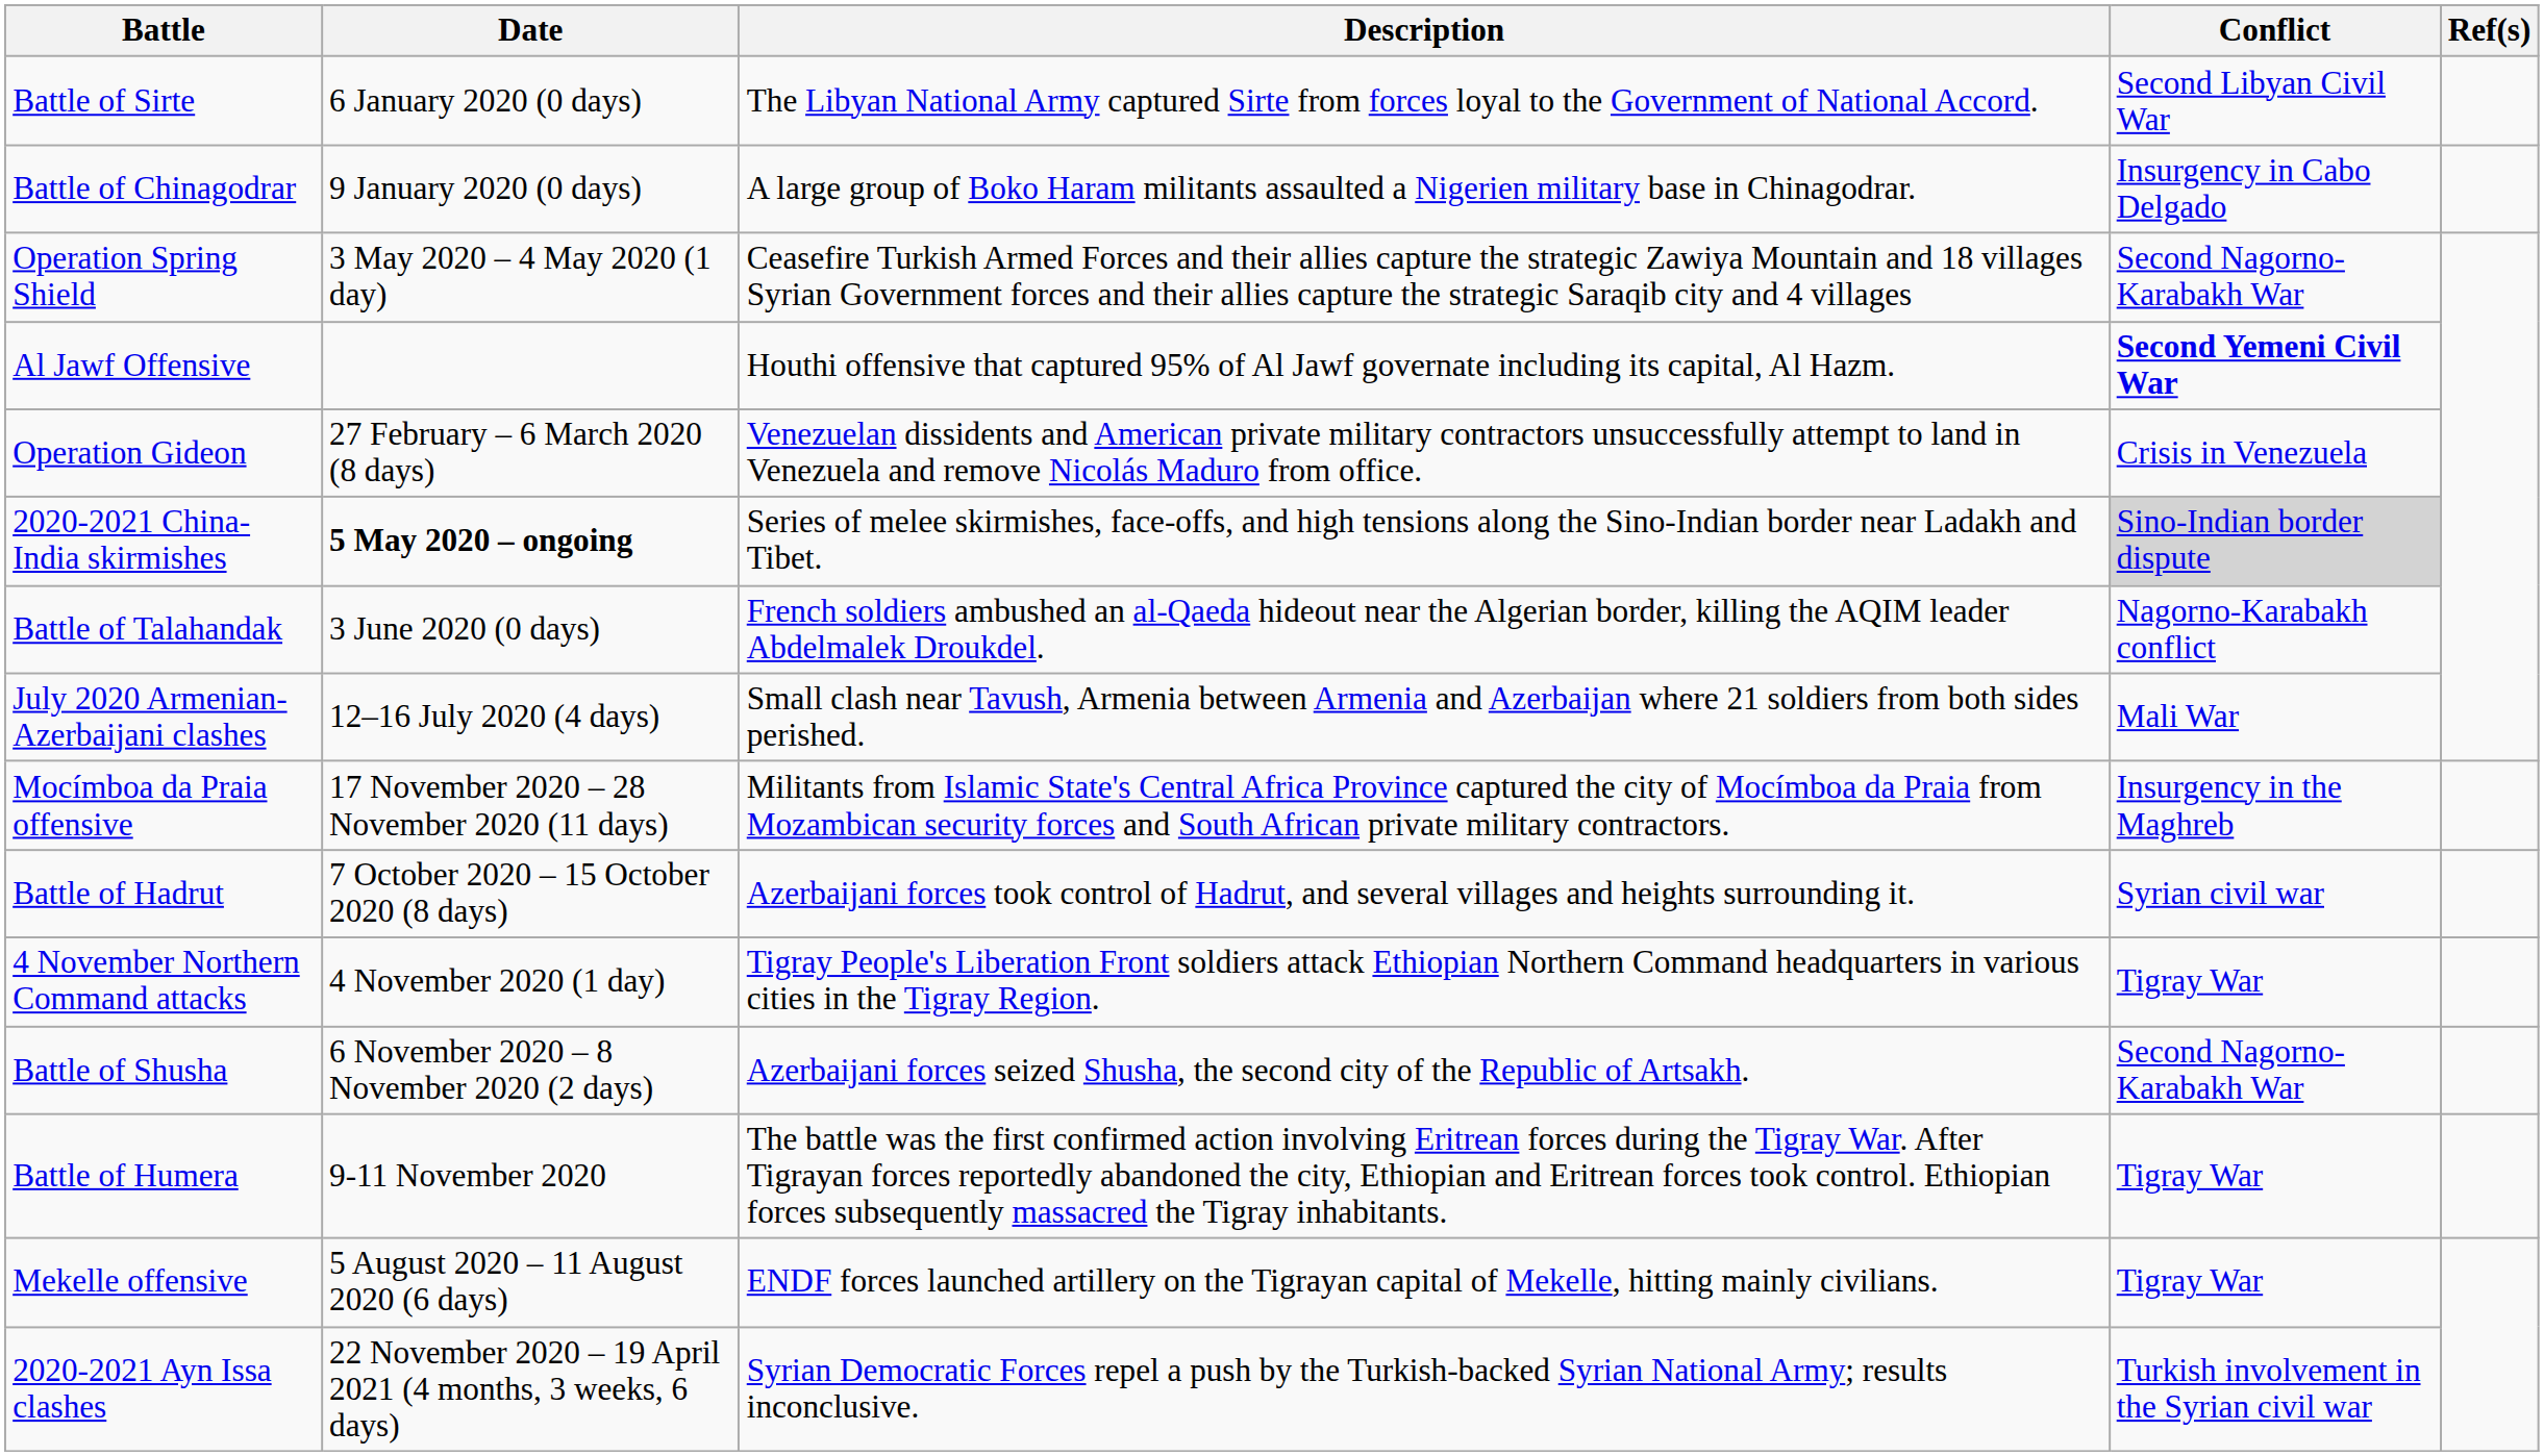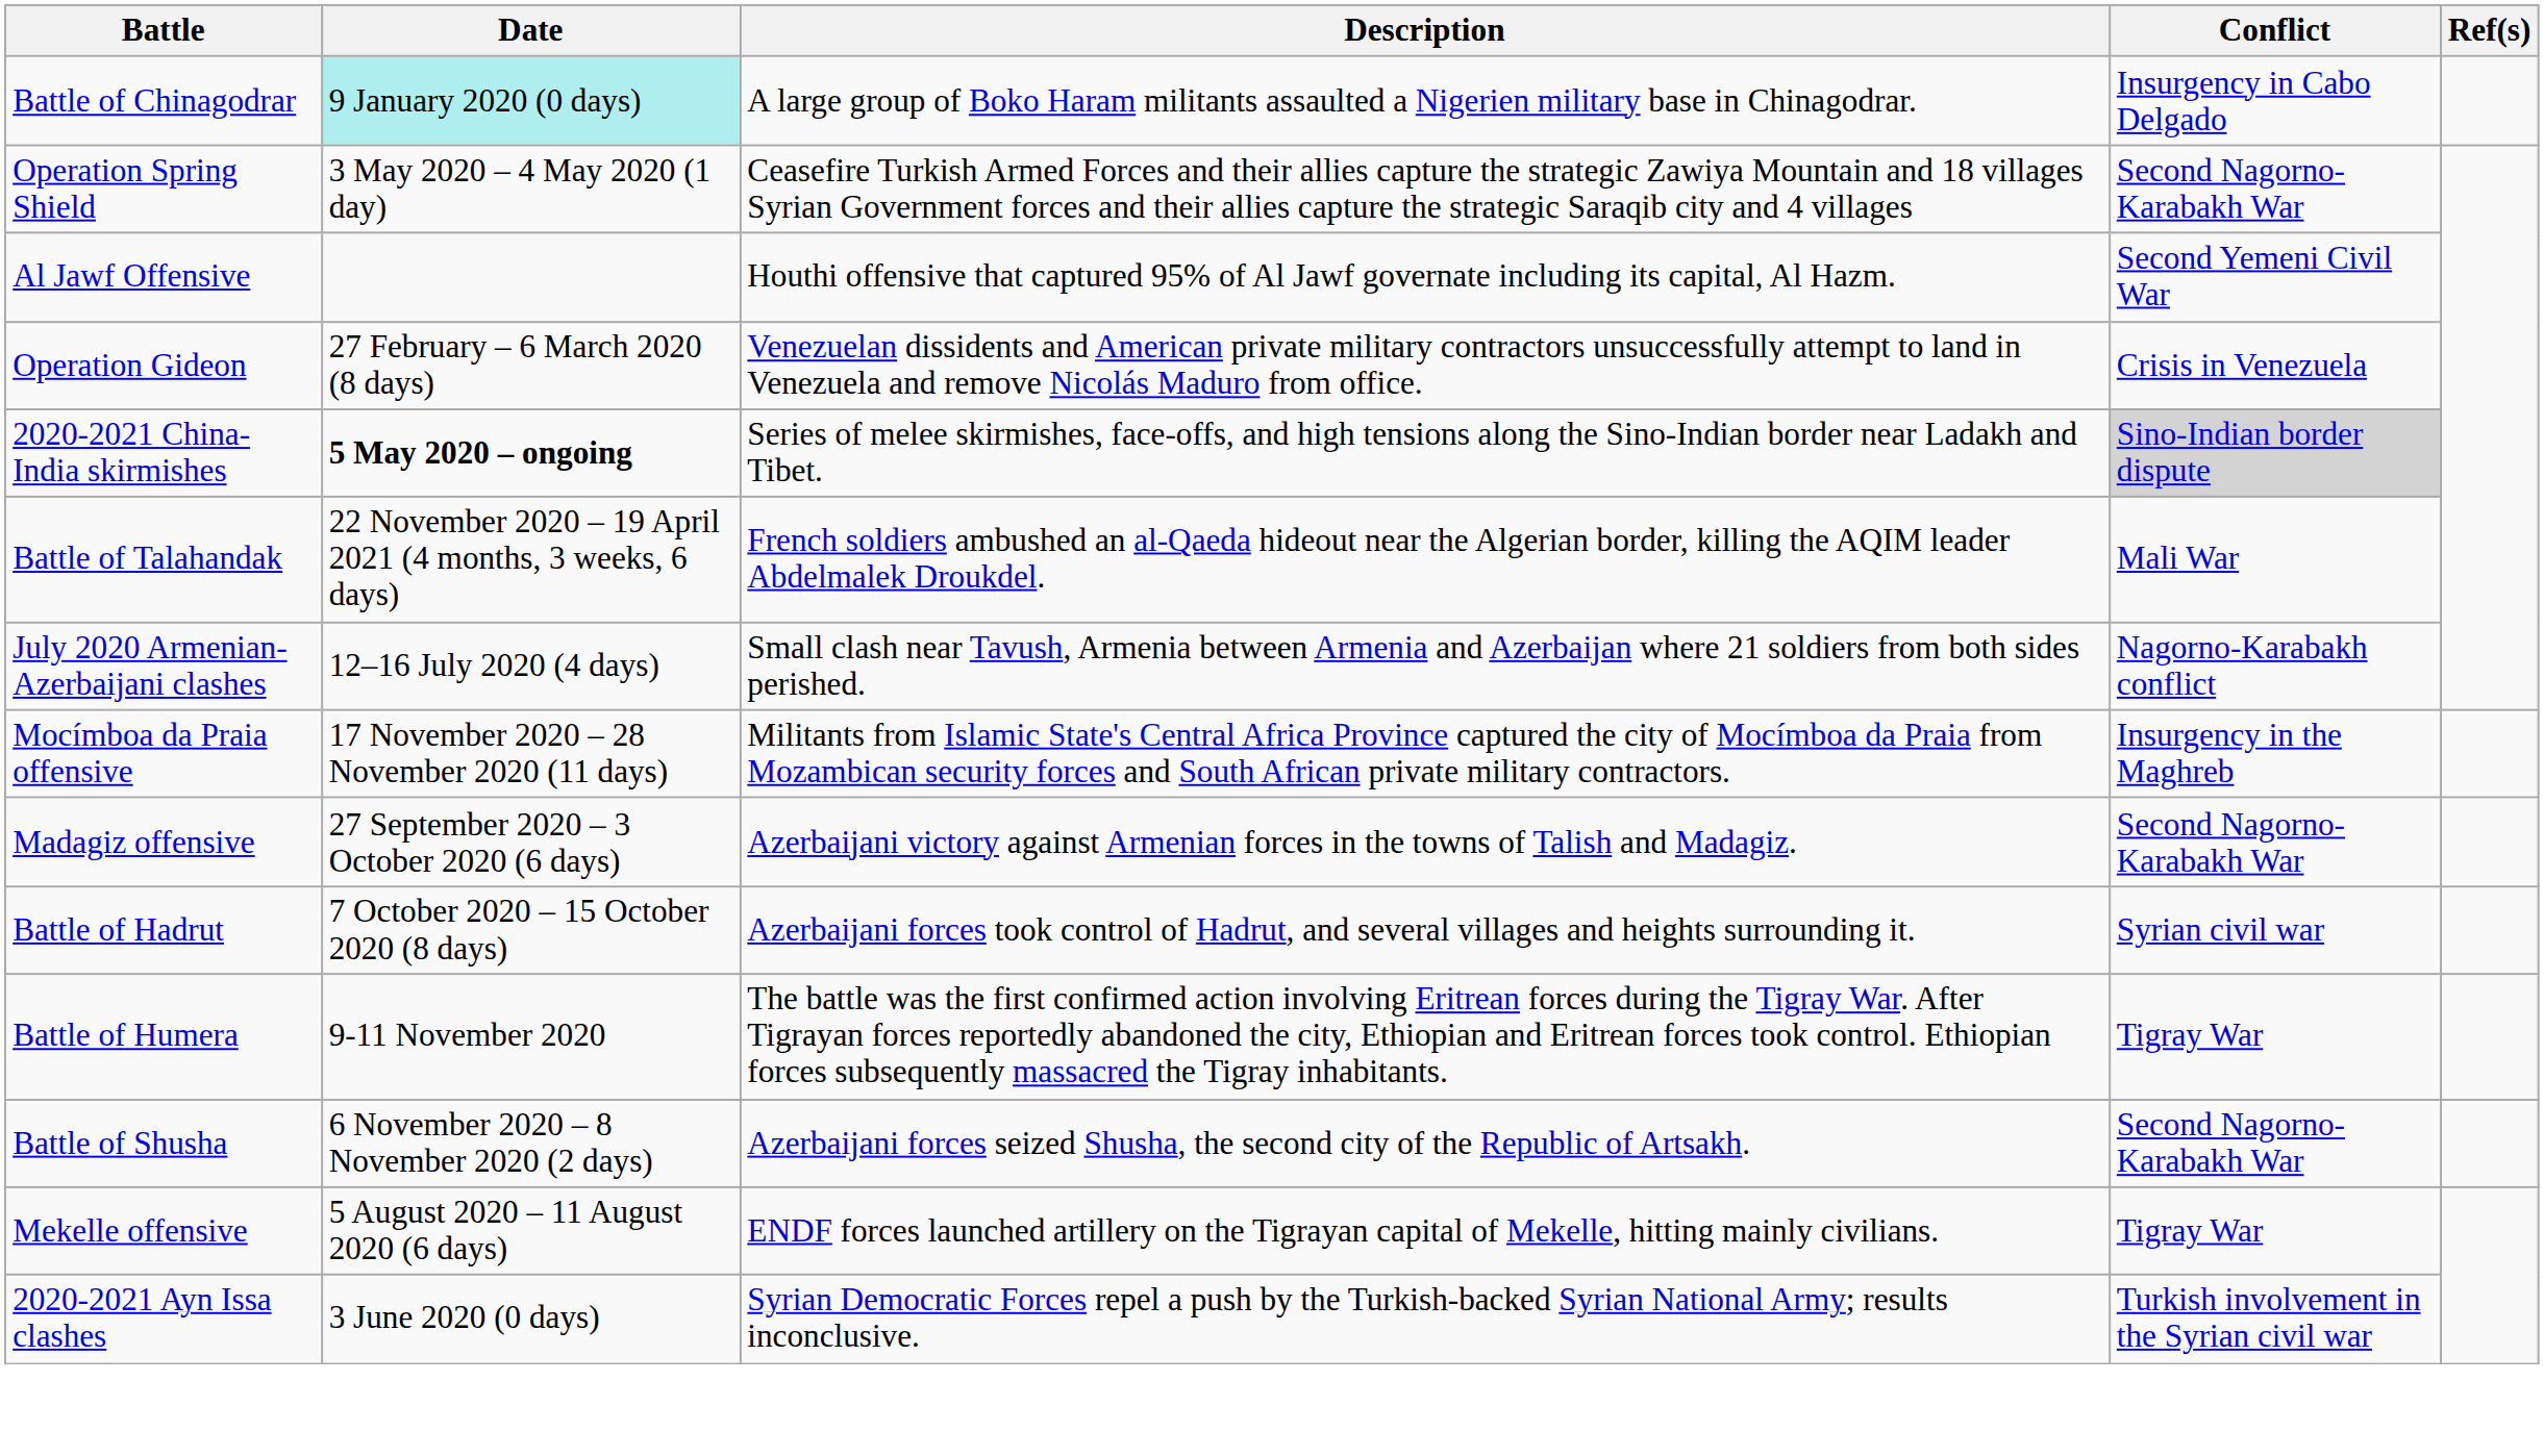 <table class="wikitable">
 <tr>
 <th>Battle</th>
 <th>Date</th>
 <th>Description</th>
 <th>Conflict</th>
 <th>Ref(s)</th>
 </tr>
 <tr>
-<td><a href='#'>Battle of Sirte</a></td>
-<td>6 January 2020 (0 days)</td>
-<td>The <a href='#'>Libyan National Army</a> captured <a href='#'>Sirte</a> from <a href='#'>forces</a> loyal to the <a href='#'>Government of National Accord</a>.</td>
-<td><a href='#'>Second Libyan Civil War</a></td>
-<td></td>
-</tr>
-<tr>
 <td><a href='#'>Battle of Chinagodrar</a></td>
-<td>9 January 2020 (0 days)</td>
+<td style="background: paleturquoise;">9 January 2020 (0 days)</td>
 <td>A large group of <a href='#'>Boko Haram</a> militants assaulted a <a href='#'>Nigerien military</a> base in Chinagodrar.</td>
 <td><a href='#'>Insurgency in Cabo Delgado</a></td>
 <td></td>
 </tr>
 <tr>
 <td><a href='#'>Operation Spring Shield</a></td>
 <td>3 May 2020 – 4 May 2020 (1 day)</td>
 <td>Ceasefire Turkish Armed Forces and their allies capture the strategic Zawiya Mountain and 18 villages Syrian Government forces and their allies capture the strategic Saraqib city and 4 villages</td>
 <td><a href='#'>Second Nagorno-Karabakh War</a></td>
 </tr>
 <tr>
 <td><a href='#'>Al Jawf Offensive</a></td>
 <td 29–5 February 2021></td>
 <td>Houthi offensive that captured 95% of Al Jawf governate including its capital, Al Hazm.</td>
-<td><strong><a href='#'>Second Yemeni Civil War</a></strong></td>
+<td><a href='#'>Second Yemeni Civil War</a></td>
 </tr>
 <tr>
 <td><a href='#'>Operation Gideon</a></td>
 <td>27 February – 6 March 2020 (8 days)</td>
 <td><a href='#'>Venezuelan</a> dissidents and <a href='#'>American</a> private military contractors unsuccessfully attempt to land in Venezuela and remove <a href='#'>Nicolás Maduro</a> from office.</td>
 <td><a href='#'>Crisis in Venezuela</a></td>
 </tr>
 <tr>
 <td><a href='#'>2020-2021 China-India skirmishes</a></td>
 <td><strong>5 May 2020 – ongoing</strong></td>
 <td>Series of melee skirmishes, face-offs, and high tensions along the Sino-Indian border near Ladakh and Tibet.</td>
 <td style="background: lightgrey;"><a href='#'>Sino-Indian border dispute</a></td>
 </tr>
 <tr>
 <td><a href='#'>Battle of Talahandak</a></td>
-<td>3 June 2020 (0 days)</td>
+<td>22 November 2020 – 19 April 2021 (4 months, 3 weeks, 6 days)</td>
 <td><a href='#'>French soldiers</a> ambushed an <a href='#'>al-Qaeda</a> hideout near the Algerian border, killing the AQIM leader <a href='#'>Abdelmalek Droukdel</a>.</td>
-<td><a href='#'>Nagorno-Karabakh conflict</a></td>
+<td><a href='#'>Mali War</a></td>
 </tr>
 <tr>
 <td><a href='#'>July 2020 Armenian-Azerbaijani clashes</a></td>
 <td>12–16 July 2020 (4 days)</td>
 <td>Small clash near <a href='#'>Tavush</a>, Armenia between <a href='#'>Armenia</a> and <a href='#'>Azerbaijan</a> where 21 soldiers from both sides perished.</td>
-<td><a href='#'>Mali War</a></td>
+<td><a href='#'>Nagorno-Karabakh conflict</a></td>
 </tr>
 <tr>
 <td><a href='#'>Mocímboa da Praia offensive</a></td>
 <td>17 November 2020 – 28 November 2020 (11 days)</td>
 <td>Militants from <a href='#'>Islamic State's Central Africa Province</a> captured the city of <a href='#'>Mocímboa da Praia</a> from <a href='#'>Mozambican security forces</a> and <a href='#'>South African</a> private military contractors.</td>
 <td><a href='#'>Insurgency in the Maghreb</a></td>
+<td></td>
+</tr>
+<tr>
+<td><a href='#'>Madagiz offensive</a></td>
+<td>27 September 2020 – 3 October 2020 (6 days)</td>
+<td><a href='#'>Azerbaijani victory</a> against <a href='#'>Armenian</a> forces in the towns of <a href='#'>Talish</a> and <a href='#'>Madagiz</a>.</td>
+<td><a href='#'>Second Nagorno-Karabakh War</a></td>
 <td></td>
 </tr>
 <tr>
 <td><a href='#'>Battle of Hadrut</a></td>
 <td>7 October 2020 – 15 October 2020 (8 days)</td>
 <td><a href='#'>Azerbaijani forces</a> took control of <a href='#'>Hadrut</a>, and several villages and heights surrounding it.</td>
 <td><a href='#'>Syrian civil war</a></td>
 <td></td>
 </tr>
 <tr>
-<td><a href='#'>4 November Northern Command attacks</a></td>
-<td>4 November 2020 (1 day)</td>
-<td><a href='#'>Tigray People's Liberation Front</a> soldiers attack <a href='#'>Ethiopian</a> Northern Command headquarters in various cities in the <a href='#'>Tigray Region</a>.</td>
+<td><a href='#'>Battle of Humera</a></td>
+<td>9-11 November 2020</td>
+<td>The battle was the first confirmed action involving <a href='#'>Eritrean</a> forces during the <a href='#'>Tigray War</a>. After Tigrayan forces reportedly abandoned the city, Ethiopian and Eritrean forces took control. Ethiopian forces subsequently <a href='#'>massacred</a> the Tigray inhabitants.</td>
 <td><a href='#'>Tigray War</a></td>
 <td></td>
 </tr>
 <tr>
 <td><a href='#'>Battle of Shusha</a></td>
 <td>6 November 2020 – 8 November 2020 (2 days)</td>
 <td><a href='#'>Azerbaijani forces</a> seized <a href='#'>Shusha</a>, the second city of the <a href='#'>Republic of Artsakh</a>.</td>
 <td><a href='#'>Second Nagorno-Karabakh War</a></td>
 <td></td>
 </tr>
 <tr>
-<td><a href='#'>Battle of Humera</a></td>
-<td>9-11 November 2020</td>
-<td>The battle was the first confirmed action involving <a href='#'>Eritrean</a> forces during the <a href='#'>Tigray War</a>. After Tigrayan forces reportedly abandoned the city, Ethiopian and Eritrean forces took control. Ethiopian forces subsequently <a href='#'>massacred</a> the Tigray inhabitants.</td>
-<td><a href='#'>Tigray War</a></td>
-<td></td>
-</tr>
-<tr>
 <td><a href='#'>Mekelle offensive</a></td>
 <td>5 August 2020 – 11 August 2020 (6 days)</td>
 <td><a href='#'>ENDF</a> forces launched artillery on the Tigrayan capital of <a href='#'>Mekelle</a>, hitting mainly civilians.</td>
 <td><a href='#'>Tigray War</a></td>
 </tr>
 <tr>
 <td><a href='#'>2020-2021 Ayn Issa clashes</a></td>
-<td>22 November 2020 – 19 April 2021 (4 months, 3 weeks, 6 days)</td>
+<td>3 June 2020 (0 days)</td>
 <td><a href='#'>Syrian Democratic Forces</a> repel a push by the Turkish-backed <a href='#'>Syrian National Army</a>; results inconclusive.</td>
 <td><a href='#'>Turkish involvement in the Syrian civil war</a></td>
 </tr>
 </table>
